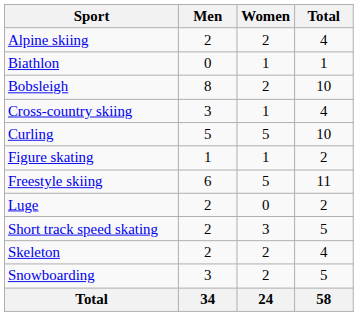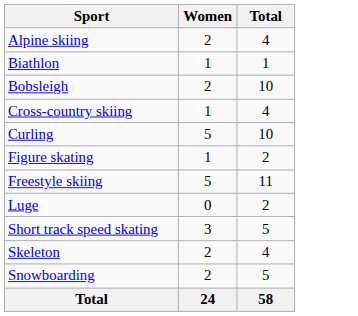 <table class="wikitable sortable" style="text-align:center;">
 <tr>
 <th width=180>Sport</th>
-<th width=55>Men</th>
 <th width=55>Women</th>
 <th width=55>Total</th>
 </tr>
 <tr>
 <td align=left><a href='#'>Alpine skiing</a></td>
 <td>2</td>
-<td>2</td>
 <td>4</td>
 </tr>
 <tr>
 <td align=left><a href='#'>Biathlon</a></td>
-<td>0</td>
 <td>1</td>
 <td>1</td>
 </tr>
 <tr>
 <td align=left><a href='#'>Bobsleigh</a></td>
-<td>8</td>
 <td>2</td>
 <td>10</td>
 </tr>
 <tr>
 <td align=left><a href='#'>Cross-country skiing</a></td>
-<td>3</td>
 <td>1</td>
 <td>4</td>
 </tr>
 <tr>
 <td align=left><a href='#'>Curling</a></td>
 <td>5</td>
-<td>5</td>
 <td>10</td>
 </tr>
 <tr>
 <td align=left><a href='#'>Figure skating</a></td>
 <td>1</td>
-<td>1</td>
 <td>2</td>
 </tr>
 <tr>
 <td align=left><a href='#'>Freestyle skiing</a></td>
-<td>6</td>
 <td>5</td>
 <td>11</td>
 </tr>
 <tr>
 <td align=left><a href='#'>Luge</a></td>
-<td>2</td>
 <td>0</td>
 <td>2</td>
 </tr>
 <tr>
 <td align=left><a href='#'>Short track speed skating</a></td>
-<td>2</td>
 <td>3</td>
 <td>5</td>
 </tr>
 <tr>
 <td align=left><a href='#'>Skeleton</a></td>
 <td>2</td>
-<td>2</td>
 <td>4</td>
 </tr>
 <tr>
 <td align=left><a href='#'>Snowboarding</a></td>
-<td>3</td>
 <td>2</td>
 <td>5</td>
 </tr>
 <tr>
 <th>Total</th>
-<th>34</th>
 <th>24</th>
 <th>58</th>
 </tr>
 </table>
